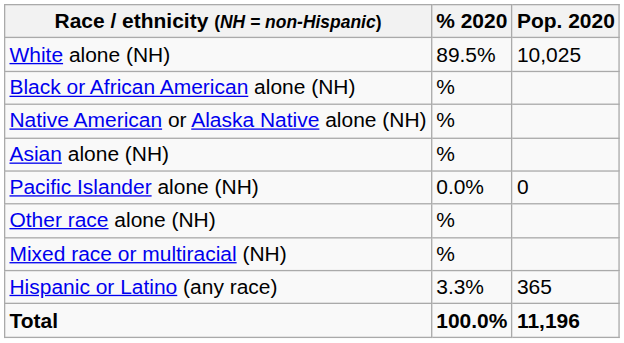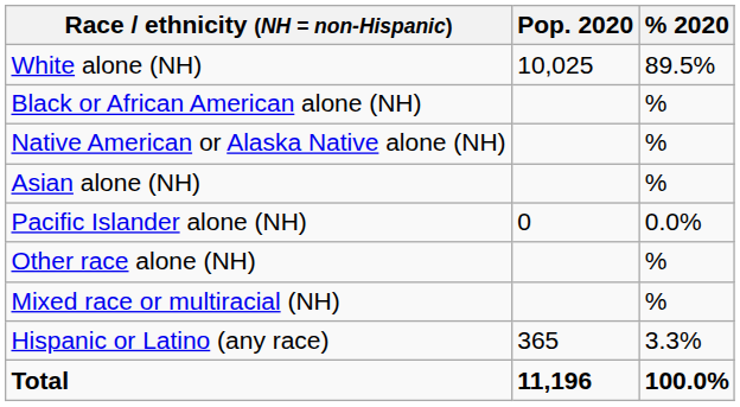 <table class="wikitable">
 <tr>
 <th>Race / ethnicity <small>(<em>NH = non-Hispanic</em>)</small></th>
+<th>Pop. 2020</th>
 <th>% 2020</th>
-<th>Pop. 2020</th>
 </tr>
 <tr>
 <td><a href='#'>White</a> alone (NH)</td>
+<td>10,025</td>
 <td>89.5%</td>
-<td>10,025</td>
 </tr>
 <tr>
 <td><a href='#'>Black or African American</a> alone (NH)</td>
+<td></td>
 <td>%</td>
-<td></td>
 </tr>
 <tr>
 <td><a href='#'>Native American</a> or <a href='#'>Alaska Native</a> alone (NH)</td>
+<td></td>
 <td>%</td>
-<td></td>
 </tr>
 <tr>
 <td><a href='#'>Asian</a> alone (NH)</td>
+<td></td>
 <td>%</td>
-<td></td>
 </tr>
 <tr>
 <td><a href='#'>Pacific Islander</a> alone (NH)</td>
+<td>0</td>
 <td>0.0%</td>
-<td>0</td>
 </tr>
 <tr>
 <td><a href='#'>Other race</a> alone (NH)</td>
+<td></td>
 <td>%</td>
-<td></td>
 </tr>
 <tr>
 <td><a href='#'>Mixed race or multiracial</a> (NH)</td>
+<td></td>
 <td>%</td>
-<td></td>
 </tr>
 <tr>
 <td><a href='#'>Hispanic or Latino</a> (any race)</td>
+<td>365</td>
 <td>3.3%</td>
-<td>365</td>
 </tr>
 <tr>
 <td><strong>Total</strong></td>
+<td><strong>11,196</strong></td>
 <td><strong>100.0%</strong></td>
-<td><strong>11,196</strong></td>
 </tr>
 </table>
